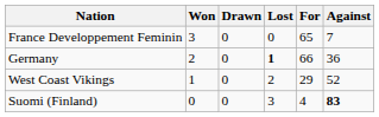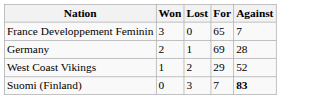 <table class="wikitable">
 <tr>
 <th>Nation</th>
 <th>Won</th>
-<th>Drawn</th>
 <th>Lost</th>
 <th>For</th>
 <th>Against</th>
 </tr>
 <tr>
 <td>France Developpement Feminin</td>
 <td>3</td>
 <td>0</td>
-<td>0</td>
 <td>65</td>
 <td>7</td>
 </tr>
 <tr>
 <td>Germany</td>
 <td>2</td>
-<td>0</td>
-<td><strong>1</strong></td>
-<td>66</td>
-<td>36</td>
+<td>1</td>
+<td>69</td>
+<td>28</td>
 </tr>
 <tr>
 <td>West Coast Vikings</td>
 <td>1</td>
-<td>0</td>
 <td>2</td>
 <td>29</td>
 <td>52</td>
 </tr>
 <tr>
 <td>Suomi (Finland)</td>
 <td>0</td>
-<td>0</td>
 <td>3</td>
-<td>4</td>
+<td>7</td>
 <td><strong>83</strong></td>
 </tr>
 </table>
